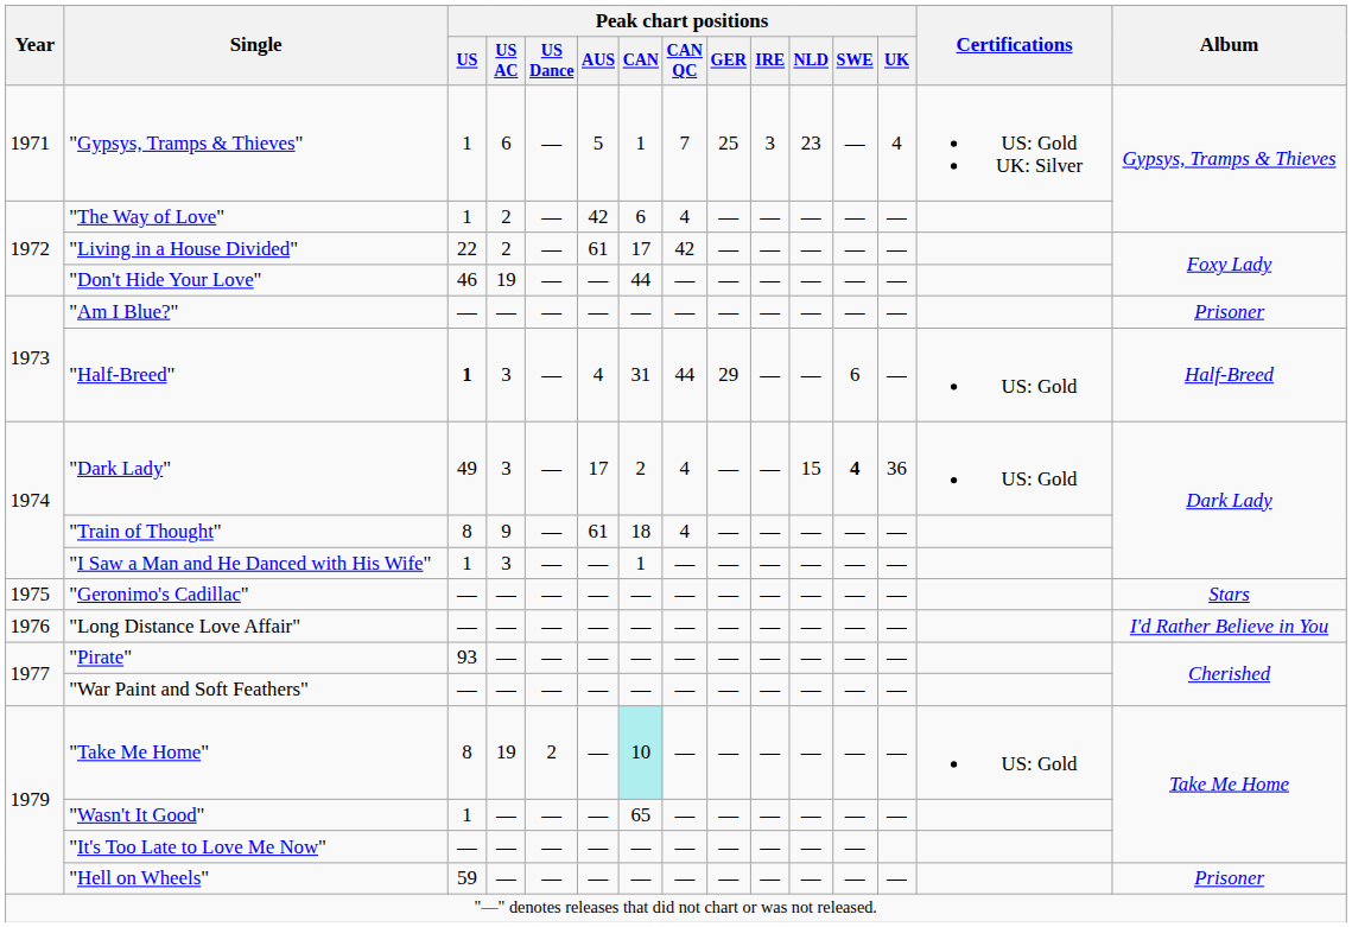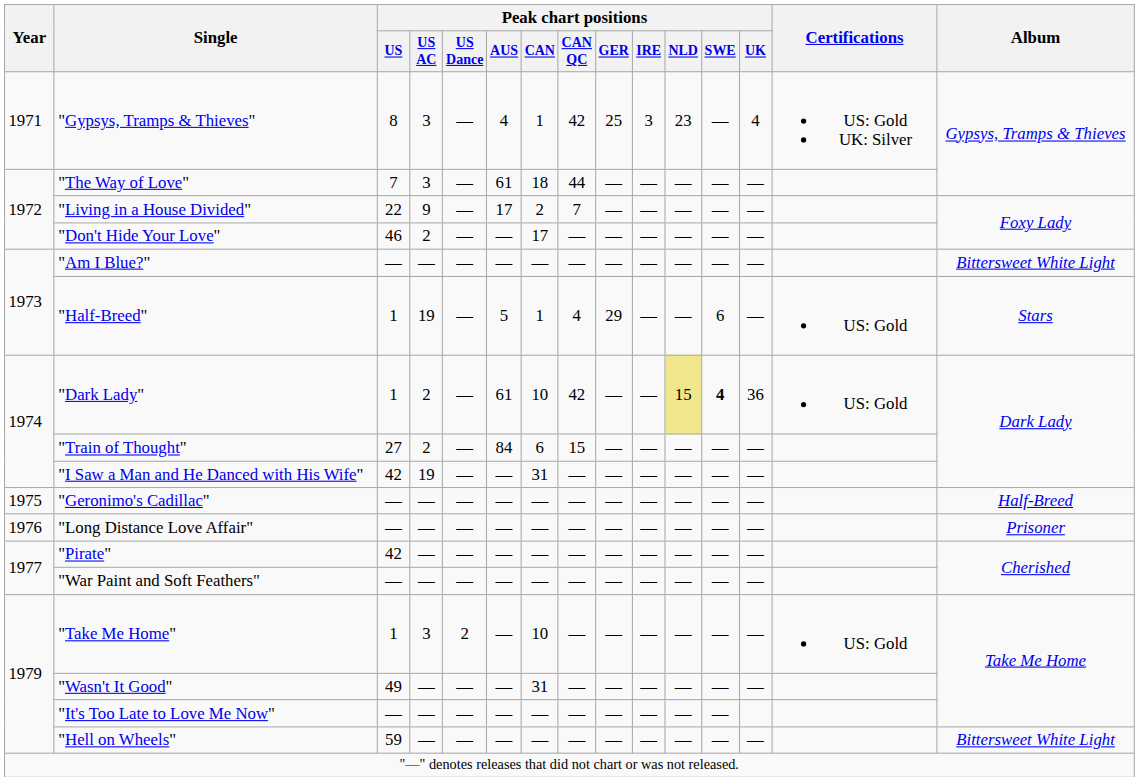 <table class="wikitable" >
 <tr>
 <th width=40 rowspan=2>Year</th>
 <th width=300 rowspan="2">Single</th>
 <th colspan=11>Peak chart positions</th>
 <th rowspan=2 width="150"><a href='#'>Certifications</a></th>
 <th rowspan=2 width=180>Album</th>
 </tr>
 <tr style="font-size:smaller;">
 <th width="25"><a href='#'>US</a><br></th>
 <th width="25"><a href='#'>US AC</a><br></th>
 <th width="25"><a href='#'>US Dance</a><br></th>
 <th width="25"><a href='#'>AUS</a><br></th>
 <th width="25"><a href='#'>CAN</a><br></th>
 <th width="25"><a href='#'>CAN<br>QC</a><br></th>
 <th width="25"><a href='#'>GER</a><br></th>
 <th width="25"><a href='#'>IRE</a><br></th>
 <th width="25"><a href='#'>NLD</a><br></th>
 <th width="25"><a href='#'>SWE</a><br></th>
 <th width="25"><a href='#'>UK</a><br></th>
 </tr>
 <tr align="center">
 <td align="left">1971</td>
 <td align="left">"<a href='#'>Gypsys, Tramps & Thieves</a>"</td>
+<td>8</td>
+<td>3</td>
+<td>—</td>
+<td>4</td>
 <td>1</td>
-<td>6</td>
-<td>—</td>
-<td>5</td>
-<td>1</td>
-<td>7</td>
+<td>42</td>
 <td>25</td>
 <td>3</td>
 <td>23</td>
 <td>—</td>
 <td>4</td>
 <td><br><ul><li>US: Gold</li><li>UK: Silver</li></ul></td>
 <td rowspan=2><em><a href='#'>Gypsys, Tramps & Thieves</a></em></td>
 </tr>
 <tr align="center">
 <td align="left" rowspan=3>1972</td>
 <td align="left">"<a href='#'>The Way of Love</a>"</td>
-<td>1</td>
-<td>2</td>
+<td>7</td>
+<td>3</td>
 <td>—</td>
-<td>42</td>
-<td>6</td>
-<td>4</td>
+<td>61</td>
+<td>18</td>
+<td>44</td>
 <td>—</td>
 <td>—</td>
 <td>—</td>
 <td>—</td>
 <td>—</td>
 <td></td>
 </tr>
 <tr align="center">
 <td align="left">"<a href='#'>Living in a House Divided</a>"</td>
 <td>22</td>
+<td>9</td>
+<td>—</td>
+<td>17</td>
 <td>2</td>
-<td>—</td>
-<td>61</td>
-<td>17</td>
-<td>42</td>
+<td>7</td>
 <td>—</td>
 <td>—</td>
 <td>—</td>
 <td>—</td>
 <td>—</td>
 <td></td>
 <td rowspan=2><em><a href='#'>Foxy Lady</a></em></td>
 </tr>
 <tr align="center">
 <td align="left">"<a href='#'>Don't Hide Your Love</a>"</td>
 <td>46</td>
-<td>19</td>
+<td>2</td>
 <td>—</td>
 <td>—</td>
-<td>44</td>
+<td>17</td>
 <td>—</td>
 <td>—</td>
 <td>—</td>
 <td>—</td>
 <td>—</td>
 <td>—</td>
 <td></td>
 </tr>
 <tr align="center">
 <td align="left" rowspan=2>1973</td>
 <td align="left">"<a href='#'>Am I Blue?</a>"</td>
 <td>—</td>
 <td>—</td>
 <td>—</td>
 <td>—</td>
 <td>—</td>
 <td>—</td>
 <td>—</td>
 <td>—</td>
 <td>—</td>
 <td>—</td>
 <td>—</td>
 <td></td>
-<td><em><a href='#'>Prisoner</a></em></td>
+<td><em><a href='#'>Bittersweet White Light</a></em></td>
 </tr>
 <tr align="center">
 <td align="left">"<a href='#'>Half-Breed</a>"</td>
-<td><strong>1</strong></td>
-<td>3</td>
+<td>1</td>
+<td>19</td>
 <td>—</td>
+<td>5</td>
+<td>1</td>
 <td>4</td>
-<td>31</td>
-<td>44</td>
 <td>29</td>
 <td>—</td>
 <td>—</td>
 <td>6</td>
 <td>—</td>
 <td><br><ul><li>US: Gold</li></ul></td>
-<td><em><a href='#'>Half-Breed</a></em></td>
+<td><em><a href='#'>Stars</a></em></td>
 </tr>
 <tr align="center">
 <td align="left" rowspan=3>1974</td>
 <td align="left">"<a href='#'>Dark Lady</a>"</td>
-<td>49</td>
-<td>3</td>
+<td>1</td>
+<td>2</td>
 <td>—</td>
-<td>17</td>
-<td>2</td>
-<td>4</td>
+<td>61</td>
+<td>10</td>
+<td>42</td>
 <td>—</td>
 <td>—</td>
-<td>15</td>
+<td style="background: khaki;">15</td>
 <td><strong>4</strong></td>
 <td>36</td>
 <td><br><ul><li>US: Gold</li></ul></td>
 <td rowspan=3><em><a href='#'>Dark Lady</a></em></td>
 </tr>
 <tr align="center">
 <td align="left">"<a href='#'>Train of Thought</a>"</td>
-<td>8</td>
-<td>9</td>
+<td>27</td>
+<td>2</td>
 <td>—</td>
-<td>61</td>
-<td>18</td>
-<td>4</td>
+<td>84</td>
+<td>6</td>
+<td>15</td>
 <td>—</td>
 <td>—</td>
 <td>—</td>
 <td>—</td>
 <td>—</td>
 <td></td>
 </tr>
 <tr align="center">
 <td align="left">"<a href='#'>I Saw a Man and He Danced with His Wife</a>"</td>
-<td>1</td>
-<td>3</td>
+<td>42</td>
+<td>19</td>
 <td>—</td>
 <td>—</td>
-<td>1</td>
+<td>31</td>
 <td>—</td>
 <td>—</td>
 <td>—</td>
 <td>—</td>
 <td>—</td>
 <td>—</td>
 <td></td>
 </tr>
 <tr align="center">
 <td align="left">1975</td>
 <td align="left">"<a href='#'>Geronimo's Cadillac</a>"</td>
 <td>—</td>
 <td>—</td>
 <td>—</td>
 <td>—</td>
 <td>—</td>
 <td>—</td>
 <td>—</td>
 <td>—</td>
 <td>—</td>
 <td>—</td>
 <td>—</td>
 <td></td>
-<td><em><a href='#'>Stars</a></em></td>
+<td><em><a href='#'>Half-Breed</a></em></td>
 </tr>
 <tr align="center">
 <td align="left">1976</td>
 <td align="left">"Long Distance Love Affair"</td>
 <td>—</td>
 <td>—</td>
 <td>—</td>
 <td>—</td>
 <td>—</td>
 <td>—</td>
 <td>—</td>
 <td>—</td>
 <td>—</td>
 <td>—</td>
 <td>—</td>
 <td></td>
-<td><em><a href='#'>I'd Rather Believe in You</a></em></td>
+<td><em><a href='#'>Prisoner</a></em></td>
 </tr>
 <tr align="center">
 <td align="left" rowspan=2>1977</td>
 <td align="left">"<a href='#'>Pirate</a>"</td>
-<td>93</td>
+<td>42</td>
 <td>—</td>
 <td>—</td>
 <td>—</td>
 <td>—</td>
 <td>—</td>
 <td>—</td>
 <td>—</td>
 <td>—</td>
 <td>—</td>
 <td>—</td>
 <td></td>
 <td rowspan=2><em><a href='#'>Cherished</a></em></td>
 </tr>
 <tr align="center">
 <td align="left">"War Paint and Soft Feathers"</td>
 <td>—</td>
 <td>—</td>
 <td>—</td>
 <td>—</td>
 <td>—</td>
 <td>—</td>
 <td>—</td>
 <td>—</td>
 <td>—</td>
 <td>—</td>
 <td>—</td>
 <td></td>
 </tr>
 <tr align="center">
 <td align="left" rowspan=4>1979</td>
 <td align="left">"<a href='#'>Take Me Home</a>"</td>
-<td>8</td>
-<td>19</td>
+<td>1</td>
+<td>3</td>
 <td>2</td>
 <td>—</td>
-<td style="background: paleturquoise;">10</td>
+<td>10</td>
 <td>—</td>
 <td>—</td>
 <td>—</td>
 <td>—</td>
 <td>—</td>
 <td>—</td>
 <td><br><ul><li>US: Gold</li></ul></td>
 <td rowspan=3><em><a href='#'>Take Me Home</a></em></td>
 </tr>
 <tr align="center">
 <td align="left">"<a href='#'>Wasn't It Good</a>"</td>
-<td>1</td>
+<td>49</td>
 <td>—</td>
 <td>—</td>
 <td>—</td>
-<td>65</td>
+<td>31</td>
 <td>—</td>
 <td>—</td>
 <td>—</td>
 <td>—</td>
 <td>—</td>
 <td>—</td>
 <td></td>
 </tr>
 <tr align="center">
 <td align="left">"<a href='#'>It's Too Late to Love Me Now</a>"</td>
 <td>—</td>
 <td>—</td>
 <td>—</td>
 <td>—</td>
 <td>—</td>
 <td>—</td>
 <td>—</td>
 <td>—</td>
 <td>—</td>
 <td>—</td>
 <td></td>
 </tr>
 <tr align="center">
 <td align="left">"<a href='#'>Hell on Wheels</a>"</td>
 <td>59</td>
 <td>—</td>
 <td>—</td>
 <td>—</td>
 <td>—</td>
 <td>—</td>
 <td>—</td>
 <td>—</td>
 <td>—</td>
 <td>—</td>
 <td>—</td>
 <td></td>
-<td><em><a href='#'>Prisoner</a></em></td>
+<td><em><a href='#'>Bittersweet White Light</a></em></td>
 </tr>
 <tr align="center">
 <td align="center" colspan="21" style="font-size:85%">"—" denotes releases that did not chart or was not released.</td>
 </tr>
 </table>
